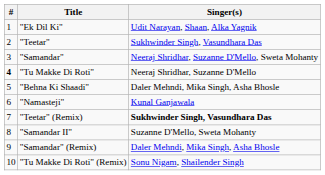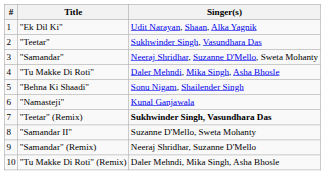 <table class="wikitable" style="font-size:95%;">
 <tr>
 <th>#</th>
 <th>Title</th>
 <th>Singer(s)</th>
 </tr>
 <tr>
 <td>1</td>
 <td>"Ek Dil Ki"</td>
 <td><a href='#'>Udit Narayan</a>, <a href='#'>Shaan</a>, <a href='#'>Alka Yagnik</a></td>
 </tr>
 <tr>
 <td>2</td>
 <td>"Teetar"</td>
 <td><a href='#'>Sukhwinder Singh</a>, <a href='#'>Vasundhara Das</a></td>
 </tr>
 <tr>
 <td>3</td>
 <td>"Samandar"</td>
 <td><a href='#'>Neeraj Shridhar</a>, <a href='#'>Suzanne D'Mello</a>, Sweta Mohanty</td>
 </tr>
 <tr>
-<td><strong>4</strong></td>
+<td>4</td>
 <td>"Tu Makke Di Roti"</td>
-<td>Neeraj Shridhar, Suzanne D'Mello</td>
+<td><a href='#'>Daler Mehndi</a>, <a href='#'>Mika Singh</a>, <a href='#'>Asha Bhosle</a></td>
 </tr>
 <tr>
 <td>5</td>
 <td>"Behna Ki Shaadi"</td>
-<td>Daler Mehndi, Mika Singh, Asha Bhosle</td>
+<td><a href='#'>Sonu Nigam</a>, <a href='#'>Shailender Singh</a></td>
 </tr>
 <tr>
 <td>6</td>
 <td>"Namasteji"</td>
 <td><a href='#'>Kunal Ganjawala</a></td>
 </tr>
 <tr>
 <td>7</td>
 <td>"Teetar" (Remix)</td>
 <td><strong>Sukhwinder Singh, Vasundhara Das</strong></td>
 </tr>
 <tr>
 <td>8</td>
 <td>"Samandar II"</td>
 <td>Suzanne D'Mello, Sweta Mohanty</td>
 </tr>
 <tr>
 <td>9</td>
 <td>"Samandar" (Remix)</td>
-<td><a href='#'>Daler Mehndi</a>, <a href='#'>Mika Singh</a>, <a href='#'>Asha Bhosle</a></td>
+<td>Neeraj Shridhar, Suzanne D'Mello</td>
 </tr>
 <tr>
 <td>10</td>
 <td>"Tu Makke Di Roti" (Remix)</td>
-<td><a href='#'>Sonu Nigam</a>, <a href='#'>Shailender Singh</a></td>
+<td>Daler Mehndi, Mika Singh, Asha Bhosle</td>
 </tr>
 </table>
